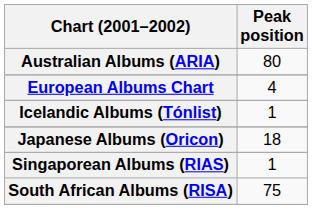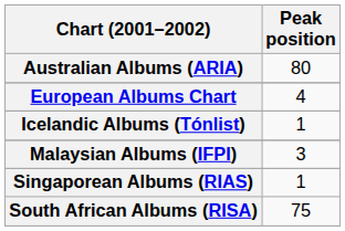 <table class="wikitable sortable plainrowheaders" style="text-align:left;">
 <tr>
 <th scope="col">Chart (2001–2002)</th>
 <th scope="col">Peak<br> position</th>
 </tr>
 <tr>
 <th scope="row">Australian Albums (<a href='#'>ARIA</a>)</th>
 <td style="text-align:center;">80</td>
 </tr>
 <tr>
 </tr>
 <tr>
 </tr>
 <tr>
 </tr>
 <tr>
 </tr>
 <tr>
 <th scope="row"><a href='#'>European Albums Chart</a></th>
 <td style="text-align:center;">4</td>
 </tr>
 <tr>
 </tr>
 <tr>
 </tr>
 <tr>
 <th scope="row">Icelandic Albums (<a href='#'>Tónlist</a>)</th>
 <td style="text-align:center;">1</td>
 </tr>
 <tr>
 </tr>
 <tr>
 </tr>
 <tr>
-<th scope="row">Japanese Albums (<a href='#'>Oricon</a>)</th>
-<td style="text-align:center;">18</td>
+<th scope="row">Malaysian Albums (<a href='#'>IFPI</a>)</th>
+<td align="center">3</td>
 </tr>
 <tr>
 </tr>
 <tr>
 </tr>
 <tr>
 </tr>
 <tr>
 <th scope="row">Singaporean Albums (<a href='#'>RIAS</a>)</th>
 <td align="center">1</td>
 </tr>
 <tr>
 <th scope="row">South African Albums (<a href='#'>RISA</a>)</th>
 <td style="text-align:center;">75</td>
 </tr>
 <tr>
 </tr>
 <tr>
 </tr>
 <tr>
 </tr>
 <tr>
 </tr>
 </table>
